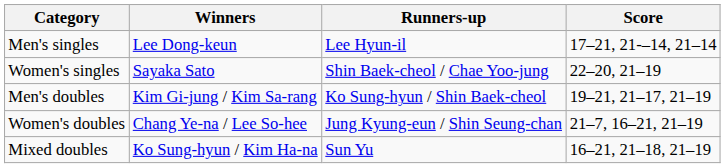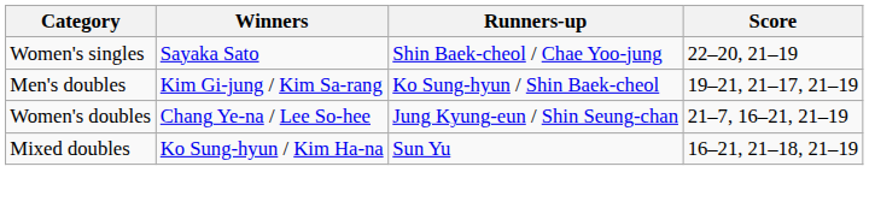 <table class=wikitable style="white-space:nowrap;">
 <tr>
 <th>Category</th>
 <th>Winners</th>
 <th>Runners-up</th>
 <th>Score</th>
-</tr>
-<tr>
-<td>Men's singles</td>
-<td> <a href='#'>Lee Dong-keun</a></td>
-<td> <a href='#'>Lee Hyun-il</a></td>
-<td>17–21, 21-–14, 21–14</td>
 </tr>
 <tr>
 <td>Women's singles</td>
 <td> <a href='#'>Sayaka Sato</a></td>
 <td> <a href='#'>Shin Baek-cheol</a> / <a href='#'>Chae Yoo-jung</a></td>
 <td>22–20, 21–19</td>
 </tr>
 <tr>
 <td>Men's doubles</td>
 <td> <a href='#'>Kim Gi-jung</a> / <a href='#'>Kim Sa-rang</a></td>
 <td> <a href='#'>Ko Sung-hyun</a> / <a href='#'>Shin Baek-cheol</a></td>
 <td>19–21, 21–17, 21–19</td>
 </tr>
 <tr>
 <td>Women's doubles</td>
 <td> <a href='#'>Chang Ye-na</a> / <a href='#'>Lee So-hee</a></td>
 <td> <a href='#'>Jung Kyung-eun</a> / <a href='#'>Shin Seung-chan</a></td>
 <td>21–7, 16–21, 21–19</td>
 </tr>
 <tr>
 <td>Mixed doubles</td>
 <td> <a href='#'>Ko Sung-hyun</a> / <a href='#'>Kim Ha-na</a></td>
 <td> <a href='#'>Sun Yu</a></td>
 <td>16–21, 21–18, 21–19</td>
 </tr>
 </table>
